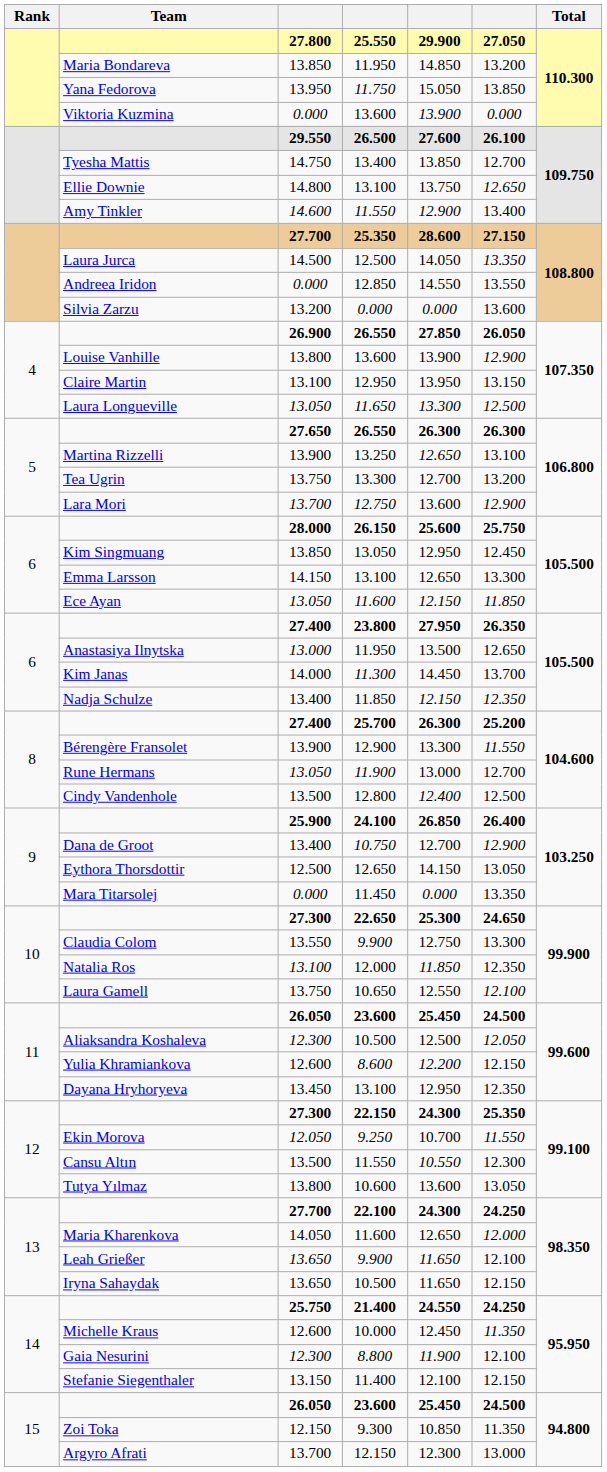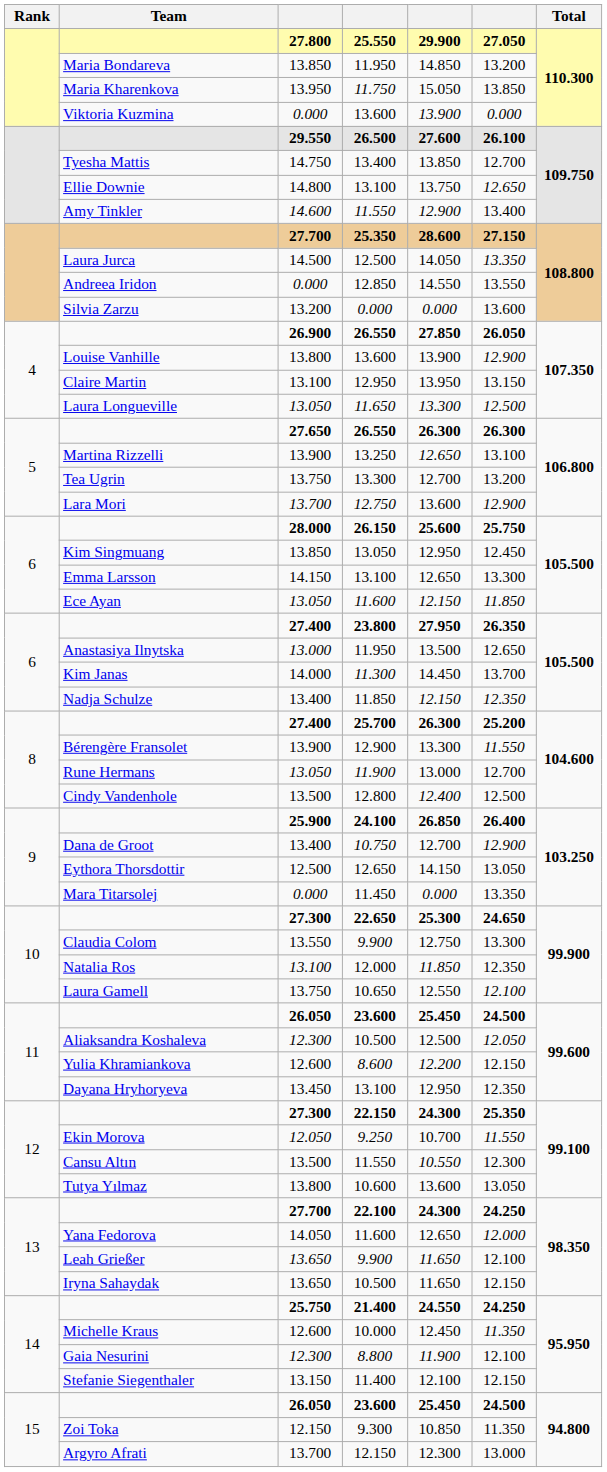 <table class="wikitable" style="text-align:center; font-size:100%">
 <tr>
 <th scope="col" style="width:50px;">Rank</th>
 <th scope="col" style="width:220px;">Team</th>
 <th scope="col" style="width:60px;"></th>
 <th scope="col" style="width:60px;"></th>
 <th scope="col" style="width:60px;"></th>
 <th scope="col" style="width:60px;"></th>
 <th scope="col" style="width:60px;">Total</th>
 </tr>
 <tr style="background:#fffcaf;">
 <td rowspan=4></td>
 <td style="text-align:left;"><strong></strong></td>
 <td><strong>27.800</strong></td>
 <td><strong>25.550</strong></td>
 <td><strong>29.900</strong></td>
 <td><strong>27.050</strong></td>
 <td rowspan=4><strong>110.300</strong></td>
 </tr>
 <tr>
 <td style="text-align:left;"><a href='#'>Maria Bondareva</a></td>
 <td>13.850</td>
 <td>11.950</td>
 <td>14.850</td>
 <td>13.200</td>
 </tr>
 <tr>
-<td style="text-align:left;"><a href='#'>Yana Fedorova</a></td>
+<td style="text-align:left;"><a href='#'>Maria Kharenkova</a></td>
 <td>13.950</td>
 <td><em>11.750</em></td>
 <td>15.050</td>
 <td>13.850</td>
 </tr>
 <tr>
 <td style="text-align:left;"><a href='#'>Viktoria Kuzmina</a></td>
 <td><em>0.000</em></td>
 <td>13.600</td>
 <td><em>13.900</em></td>
 <td><em>0.000</em></td>
 </tr>
 <tr style="background:#e5e5e5;">
 <td rowspan=4></td>
 <td style="text-align:left;"><strong></strong></td>
 <td><strong>29.550</strong></td>
 <td><strong>26.500</strong></td>
 <td><strong>27.600</strong></td>
 <td><strong>26.100</strong></td>
 <td rowspan=4><strong>109.750</strong></td>
 </tr>
 <tr>
 <td style="text-align:left;"><a href='#'>Tyesha Mattis</a></td>
 <td>14.750</td>
 <td>13.400</td>
 <td>13.850</td>
 <td>12.700</td>
 </tr>
 <tr>
 <td style="text-align:left;"><a href='#'>Ellie Downie</a></td>
 <td>14.800</td>
 <td>13.100</td>
 <td>13.750</td>
 <td><em>12.650</em></td>
 </tr>
 <tr>
 <td style="text-align:left;"><a href='#'>Amy Tinkler</a></td>
 <td><em>14.600</em></td>
 <td><em>11.550</em></td>
 <td><em>12.900</em></td>
 <td>13.400</td>
 </tr>
 <tr style="background:#ec9;">
 <td rowspan=4></td>
 <td style="text-align:left;"><strong></strong></td>
 <td><strong>27.700</strong></td>
 <td><strong>25.350</strong></td>
 <td><strong>28.600</strong></td>
 <td><strong>27.150</strong></td>
 <td rowspan=4><strong>108.800</strong></td>
 </tr>
 <tr>
 <td style="text-align:left;"><a href='#'>Laura Jurca</a></td>
 <td>14.500</td>
 <td>12.500</td>
 <td>14.050</td>
 <td><em>13.350</em></td>
 </tr>
 <tr>
 <td style="text-align:left;"><a href='#'>Andreea Iridon</a></td>
 <td><em>0.000</em></td>
 <td>12.850</td>
 <td>14.550</td>
 <td>13.550</td>
 </tr>
 <tr>
 <td style="text-align:left;"><a href='#'>Silvia Zarzu</a></td>
 <td>13.200</td>
 <td><em>0.000</em></td>
 <td><em>0.000</em></td>
 <td>13.600</td>
 </tr>
 <tr>
 <td rowspan=4>4</td>
 <td style="text-align:left;"><strong></strong></td>
 <td><strong>26.900</strong></td>
 <td><strong>26.550</strong></td>
 <td><strong>27.850</strong></td>
 <td><strong>26.050</strong></td>
 <td rowspan=4><strong>107.350</strong></td>
 </tr>
 <tr>
 <td style="text-align:left;"><a href='#'>Louise Vanhille</a></td>
 <td>13.800</td>
 <td>13.600</td>
 <td>13.900</td>
 <td><em>12.900</em></td>
 </tr>
 <tr>
 <td style="text-align:left;"><a href='#'>Claire Martin</a></td>
 <td>13.100</td>
 <td>12.950</td>
 <td>13.950</td>
 <td>13.150</td>
 </tr>
 <tr>
 <td style="text-align:left;"><a href='#'>Laura Longueville</a></td>
 <td><em>13.050</em></td>
 <td><em>11.650</em></td>
 <td><em>13.300</em></td>
 <td><em>12.500</em></td>
 </tr>
 <tr>
 <td rowspan=4>5</td>
 <td style="text-align:left;"><strong></strong></td>
 <td><strong>27.650</strong></td>
 <td><strong>26.550</strong></td>
 <td><strong>26.300</strong></td>
 <td><strong>26.300</strong></td>
 <td rowspan=4><strong>106.800</strong></td>
 </tr>
 <tr>
 <td style="text-align:left;"><a href='#'>Martina Rizzelli</a></td>
 <td>13.900</td>
 <td>13.250</td>
 <td><em>12.650</em></td>
 <td>13.100</td>
 </tr>
 <tr>
 <td style="text-align:left;"><a href='#'>Tea Ugrin</a></td>
 <td>13.750</td>
 <td>13.300</td>
 <td>12.700</td>
 <td>13.200</td>
 </tr>
 <tr>
 <td style="text-align:left;"><a href='#'>Lara Mori</a></td>
 <td><em>13.700</em></td>
 <td><em>12.750</em></td>
 <td>13.600</td>
 <td><em>12.900</em></td>
 </tr>
 <tr>
 <td rowspan=4>6</td>
 <td style="text-align:left;"><strong></strong></td>
 <td><strong>28.000</strong></td>
 <td><strong>26.150</strong></td>
 <td><strong>25.600</strong></td>
 <td><strong>25.750</strong></td>
 <td rowspan=4><strong>105.500</strong></td>
 </tr>
 <tr>
 <td style="text-align:left;"><a href='#'>Kim Singmuang</a></td>
 <td>13.850</td>
 <td>13.050</td>
 <td>12.950</td>
 <td>12.450</td>
 </tr>
 <tr>
 <td style="text-align:left;"><a href='#'>Emma Larsson</a></td>
 <td>14.150</td>
 <td>13.100</td>
 <td>12.650</td>
 <td>13.300</td>
 </tr>
 <tr>
 <td style="text-align:left;"><a href='#'>Ece Ayan</a></td>
 <td><em>13.050</em></td>
 <td><em>11.600</em></td>
 <td><em>12.150</em></td>
 <td><em>11.850</em></td>
 </tr>
 <tr>
 <td rowspan=4>6</td>
 <td style="text-align:left;"><strong></strong></td>
 <td><strong>27.400</strong></td>
 <td><strong>23.800</strong></td>
 <td><strong>27.950</strong></td>
 <td><strong>26.350</strong></td>
 <td rowspan=4><strong>105.500</strong></td>
 </tr>
 <tr>
 <td style="text-align:left;"><a href='#'>Anastasiya Ilnytska</a></td>
 <td><em>13.000</em></td>
 <td>11.950</td>
 <td>13.500</td>
 <td>12.650</td>
 </tr>
 <tr>
 <td style="text-align:left;"><a href='#'>Kim Janas</a></td>
 <td>14.000</td>
 <td><em>11.300</em></td>
 <td>14.450</td>
 <td>13.700</td>
 </tr>
 <tr>
 <td style="text-align:left;"><a href='#'>Nadja Schulze</a></td>
 <td>13.400</td>
 <td>11.850</td>
 <td><em>12.150</em></td>
 <td><em>12.350</em></td>
 </tr>
 <tr>
 <td rowspan=4>8</td>
 <td style="text-align:left;"><strong></strong></td>
 <td><strong>27.400</strong></td>
 <td><strong>25.700</strong></td>
 <td><strong>26.300</strong></td>
 <td><strong>25.200</strong></td>
 <td rowspan=4><strong>104.600</strong></td>
 </tr>
 <tr>
 <td style="text-align:left;"><a href='#'>Bérengère Fransolet</a></td>
 <td>13.900</td>
 <td>12.900</td>
 <td>13.300</td>
 <td><em>11.550</em></td>
 </tr>
 <tr>
 <td style="text-align:left;"><a href='#'>Rune Hermans</a></td>
 <td><em>13.050</em></td>
 <td><em>11.900</em></td>
 <td>13.000</td>
 <td>12.700</td>
 </tr>
 <tr>
 <td style="text-align:left;"><a href='#'>Cindy Vandenhole</a></td>
 <td>13.500</td>
 <td>12.800</td>
 <td><em>12.400</em></td>
 <td>12.500</td>
 </tr>
 <tr>
 <td rowspan=4>9</td>
 <td style="text-align:left;"><strong></strong></td>
 <td><strong>25.900</strong></td>
 <td><strong>24.100</strong></td>
 <td><strong>26.850</strong></td>
 <td><strong>26.400</strong></td>
 <td rowspan=4><strong>103.250</strong></td>
 </tr>
 <tr>
 <td style="text-align:left;"><a href='#'>Dana de Groot</a></td>
 <td>13.400</td>
 <td><em>10.750</em></td>
 <td>12.700</td>
 <td><em>12.900</em></td>
 </tr>
 <tr>
 <td style="text-align:left;"><a href='#'>Eythora Thorsdottir</a></td>
 <td>12.500</td>
 <td>12.650</td>
 <td>14.150</td>
 <td>13.050</td>
 </tr>
 <tr>
 <td style="text-align:left;"><a href='#'>Mara Titarsolej</a></td>
 <td><em>0.000</em></td>
 <td>11.450</td>
 <td><em>0.000</em></td>
 <td>13.350</td>
 </tr>
 <tr>
 <td rowspan=4>10</td>
 <td style="text-align:left;"><strong></strong></td>
 <td><strong>27.300</strong></td>
 <td><strong>22.650</strong></td>
 <td><strong>25.300</strong></td>
 <td><strong>24.650</strong></td>
 <td rowspan=4><strong>99.900</strong></td>
 </tr>
 <tr>
 <td style="text-align:left;"><a href='#'>Claudia Colom</a></td>
 <td>13.550</td>
 <td><em>9.900</em></td>
 <td>12.750</td>
 <td>13.300</td>
 </tr>
 <tr>
 <td style="text-align:left;"><a href='#'>Natalia Ros</a></td>
 <td><em>13.100</em></td>
 <td>12.000</td>
 <td><em>11.850</em></td>
 <td>12.350</td>
 </tr>
 <tr>
 <td style="text-align:left;"><a href='#'>Laura Gamell</a></td>
 <td>13.750</td>
 <td>10.650</td>
 <td>12.550</td>
 <td><em>12.100</em></td>
 </tr>
 <tr>
 <td rowspan=4>11</td>
 <td style="text-align:left;"><strong></strong></td>
 <td><strong>26.050</strong></td>
 <td><strong>23.600</strong></td>
 <td><strong>25.450</strong></td>
 <td><strong>24.500</strong></td>
 <td rowspan=4><strong>99.600</strong></td>
 </tr>
 <tr>
 <td style="text-align:left;"><a href='#'>Aliaksandra Koshaleva</a></td>
 <td><em>12.300</em></td>
 <td>10.500</td>
 <td>12.500</td>
 <td><em>12.050</em></td>
 </tr>
 <tr>
 <td style="text-align:left;"><a href='#'>Yulia Khramiankova</a></td>
 <td>12.600</td>
 <td><em>8.600</em></td>
 <td><em>12.200</em></td>
 <td>12.150</td>
 </tr>
 <tr>
 <td style="text-align:left;"><a href='#'>Dayana Hryhoryeva</a></td>
 <td>13.450</td>
 <td>13.100</td>
 <td>12.950</td>
 <td>12.350</td>
 </tr>
 <tr>
 <td rowspan=4>12</td>
 <td style="text-align:left;"><strong></strong></td>
 <td><strong>27.300</strong></td>
 <td><strong>22.150</strong></td>
 <td><strong>24.300</strong></td>
 <td><strong>25.350</strong></td>
 <td rowspan=4><strong>99.100</strong></td>
 </tr>
 <tr>
 <td style="text-align:left;"><a href='#'>Ekin Morova</a></td>
 <td><em>12.050</em></td>
 <td><em>9.250</em></td>
 <td>10.700</td>
 <td><em>11.550</em></td>
 </tr>
 <tr>
 <td style="text-align:left;"><a href='#'>Cansu Altın</a></td>
 <td>13.500</td>
 <td>11.550</td>
 <td><em>10.550</em></td>
 <td>12.300</td>
 </tr>
 <tr>
 <td style="text-align:left;"><a href='#'>Tutya Yılmaz</a></td>
 <td>13.800</td>
 <td>10.600</td>
 <td>13.600</td>
 <td>13.050</td>
 </tr>
 <tr>
 <td rowspan=4>13</td>
 <td style="text-align:left;"><strong></strong></td>
 <td><strong>27.700</strong></td>
 <td><strong>22.100</strong></td>
 <td><strong>24.300</strong></td>
 <td><strong>24.250</strong></td>
 <td rowspan=4><strong>98.350</strong></td>
 </tr>
 <tr>
-<td style="text-align:left;"><a href='#'>Maria Kharenkova</a></td>
+<td style="text-align:left;"><a href='#'>Yana Fedorova</a></td>
 <td>14.050</td>
 <td>11.600</td>
 <td>12.650</td>
 <td><em>12.000</em></td>
 </tr>
 <tr>
 <td style="text-align:left;"><a href='#'>Leah Grießer</a></td>
 <td><em>13.650</em></td>
 <td><em>9.900</em></td>
 <td><em>11.650</em></td>
 <td>12.100</td>
 </tr>
 <tr>
 <td style="text-align:left;"><a href='#'>Iryna Sahaydak</a></td>
 <td>13.650</td>
 <td>10.500</td>
 <td>11.650</td>
 <td>12.150</td>
 </tr>
 <tr>
 <td rowspan=4>14</td>
 <td style="text-align:left;"><strong></strong></td>
 <td><strong>25.750</strong></td>
 <td><strong>21.400</strong></td>
 <td><strong>24.550</strong></td>
 <td><strong>24.250</strong></td>
 <td rowspan=4><strong>95.950</strong></td>
 </tr>
 <tr>
 <td style="text-align:left;"><a href='#'>Michelle Kraus</a></td>
 <td>12.600</td>
 <td>10.000</td>
 <td>12.450</td>
 <td><em>11.350</em></td>
 </tr>
 <tr>
 <td style="text-align:left;"><a href='#'>Gaia Nesurini</a></td>
 <td><em>12.300</em></td>
 <td><em>8.800</em></td>
 <td><em>11.900</em></td>
 <td>12.100</td>
 </tr>
 <tr>
 <td style="text-align:left;"><a href='#'>Stefanie Siegenthaler</a></td>
 <td>13.150</td>
 <td>11.400</td>
 <td>12.100</td>
 <td>12.150</td>
 </tr>
 <tr>
 <td rowspan=4>15</td>
 <td style="text-align:left;"><strong></strong></td>
 <td><strong>26.050</strong></td>
 <td><strong>23.600</strong></td>
 <td><strong>25.450</strong></td>
 <td><strong>24.500</strong></td>
 <td rowspan=4><strong>94.800</strong></td>
 </tr>
 <tr>
 <td style="text-align:left;"><a href='#'>Zoi Toka</a></td>
 <td>12.150</td>
 <td>9.300</td>
 <td>10.850</td>
 <td>11.350</td>
 </tr>
 <tr>
 <td style="text-align:left;"><a href='#'>Argyro Afrati</a></td>
 <td>13.700</td>
 <td>12.150</td>
 <td>12.300</td>
 <td>13.000</td>
 </tr>
 </table>
